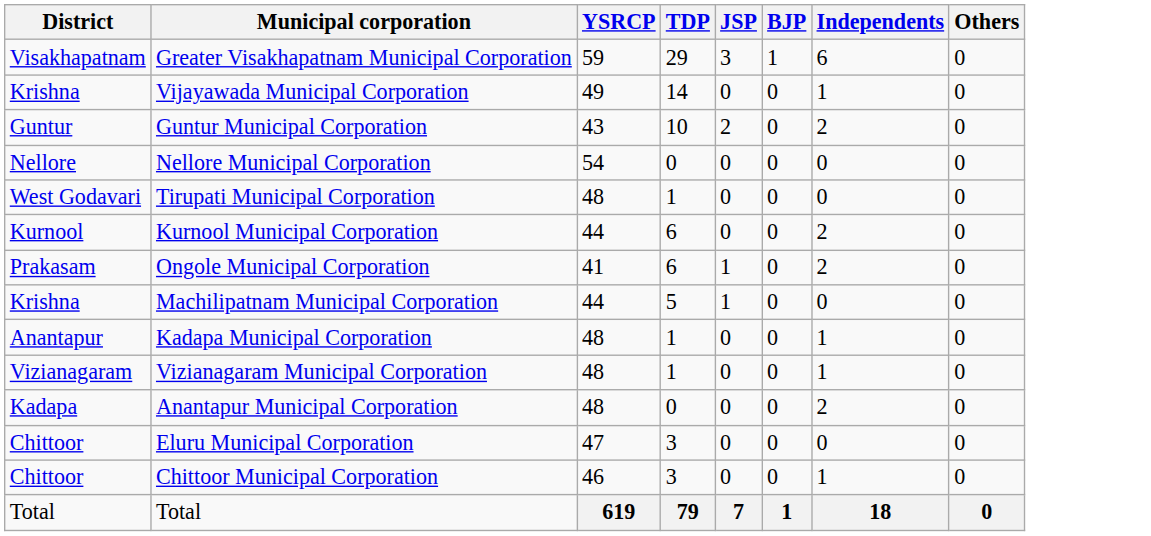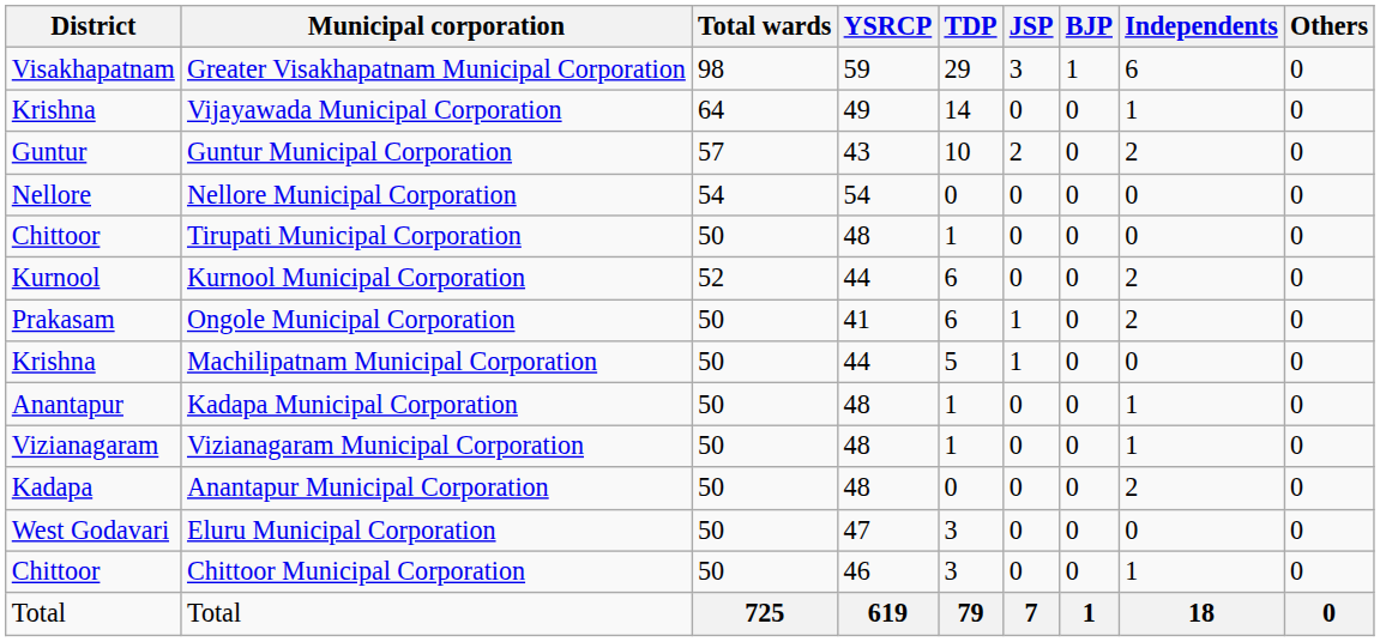 <table class="wikitable sortable">
 <tr>
 <th>District</th>
 <th>Municipal corporation</th>
+<th>Total wards</th>
 <th><a href='#'>YSRCP</a></th>
 <th><a href='#'>TDP</a></th>
 <th><a href='#'>JSP</a></th>
 <th><a href='#'>BJP</a></th>
 <th><a href='#'>Independents</a></th>
 <th>Others</th>
 </tr>
 <tr>
 <td><a href='#'>Visakhapatnam</a></td>
 <td><a href='#'>Greater Visakhapatnam Municipal Corporation</a></td>
+<td>98</td>
 <td>59</td>
 <td>29</td>
 <td>3</td>
 <td>1</td>
 <td>6</td>
 <td>0</td>
 </tr>
 <tr>
 <td><a href='#'>Krishna</a></td>
 <td><a href='#'>Vijayawada Municipal Corporation</a></td>
+<td>64</td>
 <td>49</td>
 <td>14</td>
 <td>0</td>
 <td>0</td>
 <td>1</td>
 <td>0</td>
 </tr>
 <tr>
 <td><a href='#'>Guntur</a></td>
 <td><a href='#'>Guntur Municipal Corporation</a></td>
+<td>57</td>
 <td>43</td>
 <td>10</td>
 <td>2</td>
 <td>0</td>
 <td>2</td>
 <td>0</td>
 </tr>
 <tr>
 <td><a href='#'>Nellore</a></td>
 <td><a href='#'>Nellore Municipal Corporation</a></td>
 <td>54</td>
+<td>54</td>
 <td>0</td>
 <td>0</td>
 <td>0</td>
 <td>0</td>
 <td>0</td>
 </tr>
 <tr>
-<td><a href='#'>West Godavari</a></td>
+<td><a href='#'>Chittoor</a></td>
 <td><a href='#'>Tirupati Municipal Corporation</a></td>
+<td>50</td>
 <td>48</td>
 <td>1</td>
 <td>0</td>
 <td>0</td>
 <td>0</td>
 <td>0</td>
 </tr>
 <tr>
 <td><a href='#'>Kurnool</a></td>
 <td><a href='#'>Kurnool Municipal Corporation</a></td>
+<td>52</td>
 <td>44</td>
 <td>6</td>
 <td>0</td>
 <td>0</td>
 <td>2</td>
 <td>0</td>
 </tr>
 <tr>
 <td><a href='#'>Prakasam</a></td>
 <td><a href='#'>Ongole Municipal Corporation</a></td>
+<td>50</td>
 <td>41</td>
 <td>6</td>
 <td>1</td>
 <td>0</td>
 <td>2</td>
 <td>0</td>
 </tr>
 <tr>
 <td><a href='#'>Krishna</a></td>
 <td><a href='#'>Machilipatnam Municipal Corporation</a></td>
+<td>50</td>
 <td>44</td>
 <td>5</td>
 <td>1</td>
 <td>0</td>
 <td>0</td>
 <td>0</td>
 </tr>
 <tr>
 <td><a href='#'>Anantapur</a></td>
 <td><a href='#'>Kadapa Municipal Corporation</a></td>
+<td>50</td>
 <td>48</td>
 <td>1</td>
 <td>0</td>
 <td>0</td>
 <td>1</td>
 <td>0</td>
 </tr>
 <tr>
 <td><a href='#'>Vizianagaram</a></td>
 <td><a href='#'>Vizianagaram Municipal Corporation</a></td>
+<td>50</td>
 <td>48</td>
 <td>1</td>
 <td>0</td>
 <td>0</td>
 <td>1</td>
 <td>0</td>
 </tr>
 <tr>
 <td><a href='#'>Kadapa</a></td>
 <td><a href='#'>Anantapur Municipal Corporation</a></td>
+<td>50</td>
 <td>48</td>
 <td>0</td>
 <td>0</td>
 <td>0</td>
 <td>2</td>
 <td>0</td>
 </tr>
 <tr>
-<td><a href='#'>Chittoor</a></td>
+<td><a href='#'>West Godavari</a></td>
 <td><a href='#'>Eluru Municipal Corporation</a></td>
+<td>50</td>
 <td>47</td>
 <td>3</td>
 <td>0</td>
 <td>0</td>
 <td>0</td>
 <td>0</td>
 </tr>
 <tr>
 <td><a href='#'>Chittoor</a></td>
 <td><a href='#'>Chittoor Municipal Corporation</a></td>
+<td>50</td>
 <td>46</td>
 <td>3</td>
 <td>0</td>
 <td>0</td>
 <td>1</td>
 <td>0</td>
 </tr>
 <tr>
 <td>Total</td>
 <td>Total</td>
+<th>725</th>
 <th>619</th>
 <th>79</th>
 <th>7</th>
 <th>1</th>
 <th>18</th>
 <th>0</th>
 </tr>
 </table>
